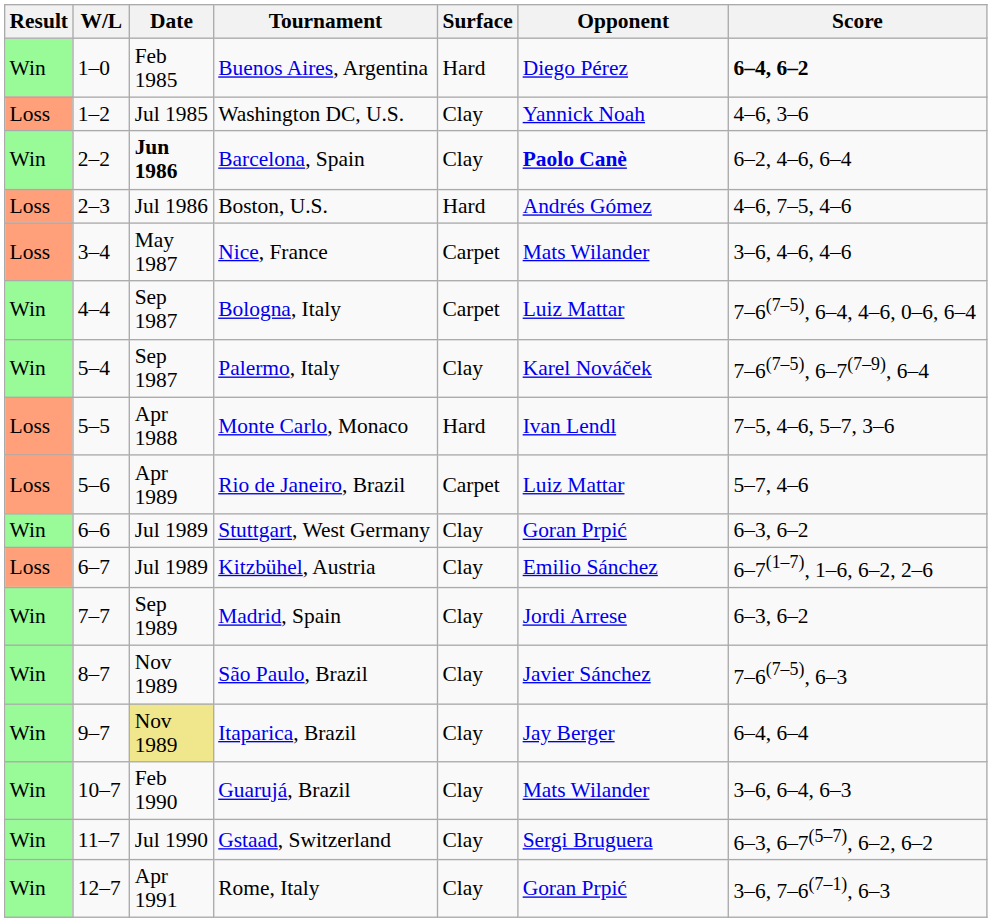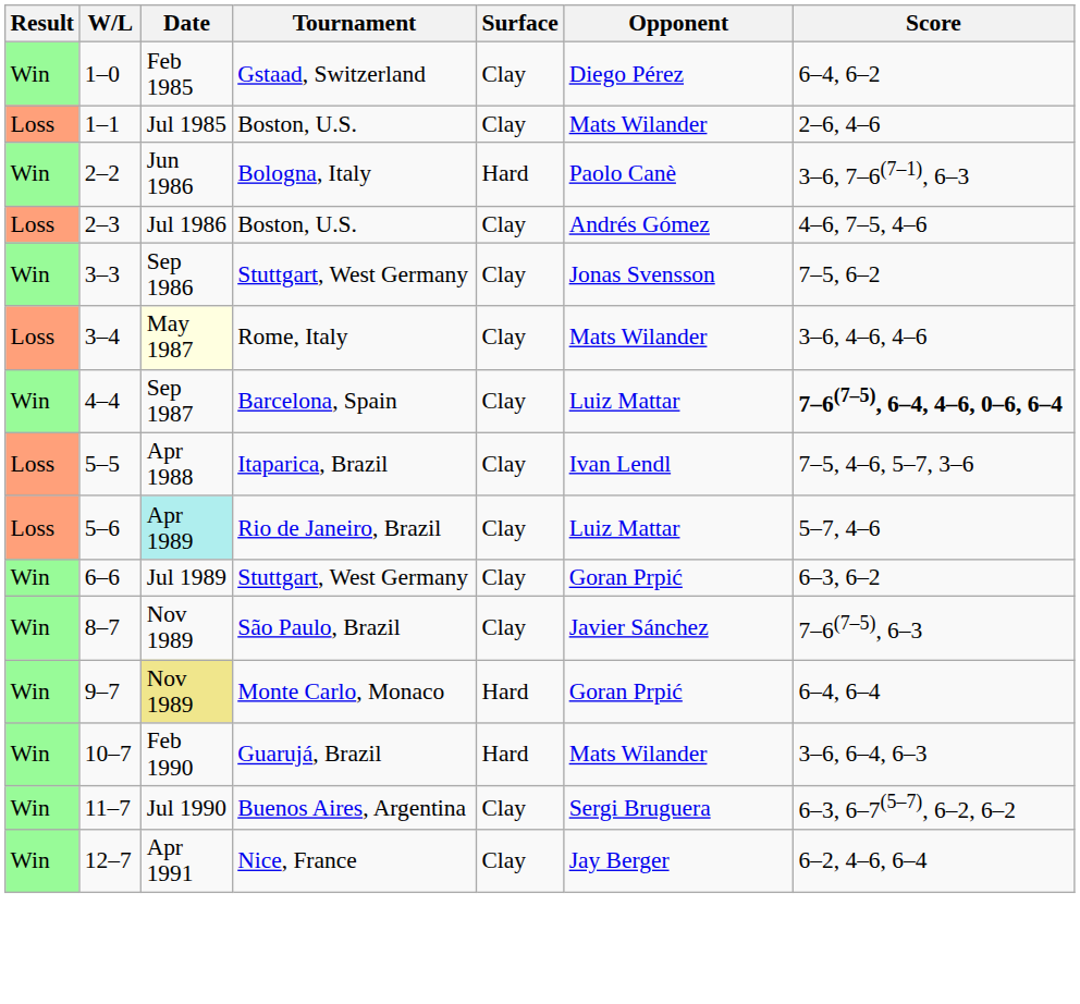 <table class="sortable wikitable">
 <tr>
 <th style="width:40px">Result</th>
 <th style="width:35px" class="unsortable">W/L</th>
 <th style="width:55px">Date</th>
 <th style="width:160px">Tournament</th>
 <th style="width:50px">Surface</th>
 <th style="width:150px">Opponent</th>
 <th style="width:185px" class="unsortable">Score</th>
 </tr>
 <tr>
 <td style="background:#98fb98;">Win</td>
 <td>1–0</td>
 <td>Feb 1985</td>
-<td><a href='#'>Buenos Aires</a>, Argentina</td>
-<td>Hard</td>
+<td><a href='#'>Gstaad</a>, Switzerland</td>
+<td>Clay</td>
 <td> <a href='#'>Diego Pérez</a></td>
-<td><strong>6–4, 6–2</strong></td>
+<td>6–4, 6–2</td>
 </tr>
 <tr>
 <td style="background:#ffa07a;">Loss</td>
-<td>1–2</td>
+<td>1–1</td>
 <td>Jul 1985</td>
-<td>Washington DC, U.S.</td>
+<td>Boston, U.S.</td>
 <td>Clay</td>
-<td> <a href='#'>Yannick Noah</a></td>
-<td>4–6, 3–6</td>
+<td> <a href='#'>Mats Wilander</a></td>
+<td>2–6, 4–6</td>
 </tr>
 <tr>
 <td style="background:#98fb98;">Win</td>
 <td>2–2</td>
-<td><strong>Jun 1986</strong></td>
-<td><a href='#'>Barcelona</a>, Spain</td>
-<td>Clay</td>
-<td><strong> <a href='#'>Paolo Canè</a></strong></td>
-<td>6–2, 4–6, 6–4</td>
+<td>Jun 1986</td>
+<td><a href='#'>Bologna</a>, Italy</td>
+<td>Hard</td>
+<td> <a href='#'>Paolo Canè</a></td>
+<td>3–6, 7–6<sup>(7–1)</sup>, 6–3</td>
 </tr>
 <tr>
 <td style="background:#ffa07a;">Loss</td>
 <td>2–3</td>
 <td>Jul 1986</td>
 <td>Boston, U.S.</td>
-<td>Hard</td>
+<td>Clay</td>
 <td> <a href='#'>Andrés Gómez</a></td>
 <td>4–6, 7–5, 4–6</td>
 </tr>
 <tr>
+<td style="background:#98fb98;">Win</td>
+<td>3–3</td>
+<td>Sep 1986</td>
+<td><a href='#'>Stuttgart</a>, West Germany</td>
+<td>Clay</td>
+<td> <a href='#'>Jonas Svensson</a></td>
+<td>7–5, 6–2</td>
+</tr>
+<tr>
 <td style="background:#ffa07a;">Loss</td>
 <td>3–4</td>
-<td>May 1987</td>
-<td><a href='#'>Nice</a>, France</td>
-<td>Carpet</td>
+<td style="background: lightyellow;">May 1987</td>
+<td>Rome, Italy</td>
+<td>Clay</td>
 <td> <a href='#'>Mats Wilander</a></td>
 <td>3–6, 4–6, 4–6</td>
 </tr>
 <tr>
 <td style="background:#98fb98;">Win</td>
 <td>4–4</td>
 <td>Sep 1987</td>
-<td><a href='#'>Bologna</a>, Italy</td>
-<td>Carpet</td>
+<td><a href='#'>Barcelona</a>, Spain</td>
+<td>Clay</td>
 <td> <a href='#'>Luiz Mattar</a></td>
-<td>7–6<sup>(7–5)</sup>, 6–4, 4–6, 0–6, 6–4</td>
-</tr>
-<tr>
-<td style="background:#98fb98;">Win</td>
-<td>5–4</td>
-<td>Sep 1987</td>
-<td><a href='#'>Palermo</a>, Italy</td>
-<td>Clay</td>
-<td> <a href='#'>Karel Nováček</a></td>
-<td>7–6<sup>(7–5)</sup>, 6–7<sup>(7–9)</sup>, 6–4</td>
+<td><strong>7–6<sup>(7–5)</sup>, 6–4, 4–6, 0–6, 6–4</strong></td>
 </tr>
 <tr>
 <td style="background:#ffa07a;">Loss</td>
 <td>5–5</td>
 <td>Apr 1988</td>
-<td><a href='#'>Monte Carlo</a>, Monaco</td>
-<td>Hard</td>
+<td><a href='#'>Itaparica</a>, Brazil</td>
+<td>Clay</td>
 <td> <a href='#'>Ivan Lendl</a></td>
 <td>7–5, 4–6, 5–7, 3–6</td>
 </tr>
 <tr>
 <td style="background:#ffa07a;">Loss</td>
 <td>5–6</td>
-<td>Apr 1989</td>
+<td style="background: paleturquoise;">Apr 1989</td>
 <td><a href='#'>Rio de Janeiro</a>, Brazil</td>
-<td>Carpet</td>
+<td>Clay</td>
 <td> <a href='#'>Luiz Mattar</a></td>
 <td>5–7, 4–6</td>
 </tr>
 <tr>
 <td style="background:#98fb98;">Win</td>
 <td>6–6</td>
 <td>Jul 1989</td>
 <td><a href='#'>Stuttgart</a>, West Germany</td>
 <td>Clay</td>
 <td> <a href='#'>Goran Prpić</a></td>
-<td>6–3, 6–2</td>
-</tr>
-<tr>
-<td style="background:#ffa07a;">Loss</td>
-<td>6–7</td>
-<td>Jul 1989</td>
-<td><a href='#'>Kitzbühel</a>, Austria</td>
-<td>Clay</td>
-<td> <a href='#'>Emilio Sánchez</a></td>
-<td>6–7<sup>(1–7)</sup>, 1–6, 6–2, 2–6</td>
-</tr>
-<tr>
-<td style="background:#98fb98;">Win</td>
-<td>7–7</td>
-<td>Sep 1989</td>
-<td><a href='#'>Madrid</a>, Spain</td>
-<td>Clay</td>
-<td> <a href='#'>Jordi Arrese</a></td>
 <td>6–3, 6–2</td>
 </tr>
 <tr>
 <td style="background:#98fb98;">Win</td>
 <td>8–7</td>
 <td>Nov 1989</td>
 <td><a href='#'>São Paulo</a>, Brazil</td>
 <td>Clay</td>
 <td> <a href='#'>Javier Sánchez</a></td>
 <td>7–6<sup>(7–5)</sup>, 6–3</td>
 </tr>
 <tr>
 <td style="background:#98fb98;">Win</td>
 <td>9–7</td>
 <td style="background: khaki;">Nov 1989</td>
-<td><a href='#'>Itaparica</a>, Brazil</td>
-<td>Clay</td>
-<td> <a href='#'>Jay Berger</a></td>
+<td><a href='#'>Monte Carlo</a>, Monaco</td>
+<td>Hard</td>
+<td> <a href='#'>Goran Prpić</a></td>
 <td>6–4, 6–4</td>
 </tr>
 <tr>
 <td style="background:#98fb98;">Win</td>
 <td>10–7</td>
 <td>Feb 1990</td>
 <td><a href='#'>Guarujá</a>, Brazil</td>
-<td>Clay</td>
+<td>Hard</td>
 <td> <a href='#'>Mats Wilander</a></td>
 <td>3–6, 6–4, 6–3</td>
 </tr>
 <tr>
 <td style="background:#98fb98;">Win</td>
 <td>11–7</td>
 <td>Jul 1990</td>
-<td><a href='#'>Gstaad</a>, Switzerland</td>
+<td><a href='#'>Buenos Aires</a>, Argentina</td>
 <td>Clay</td>
 <td> <a href='#'>Sergi Bruguera</a></td>
 <td>6–3, 6–7<sup>(5–7)</sup>, 6–2, 6–2</td>
 </tr>
 <tr>
 <td style="background:#98fb98;">Win</td>
 <td>12–7</td>
 <td>Apr 1991</td>
-<td>Rome, Italy</td>
+<td><a href='#'>Nice</a>, France</td>
 <td>Clay</td>
-<td> <a href='#'>Goran Prpić</a></td>
-<td>3–6, 7–6<sup>(7–1)</sup>, 6–3</td>
+<td> <a href='#'>Jay Berger</a></td>
+<td>6–2, 4–6, 6–4</td>
 </tr>
 </table>
